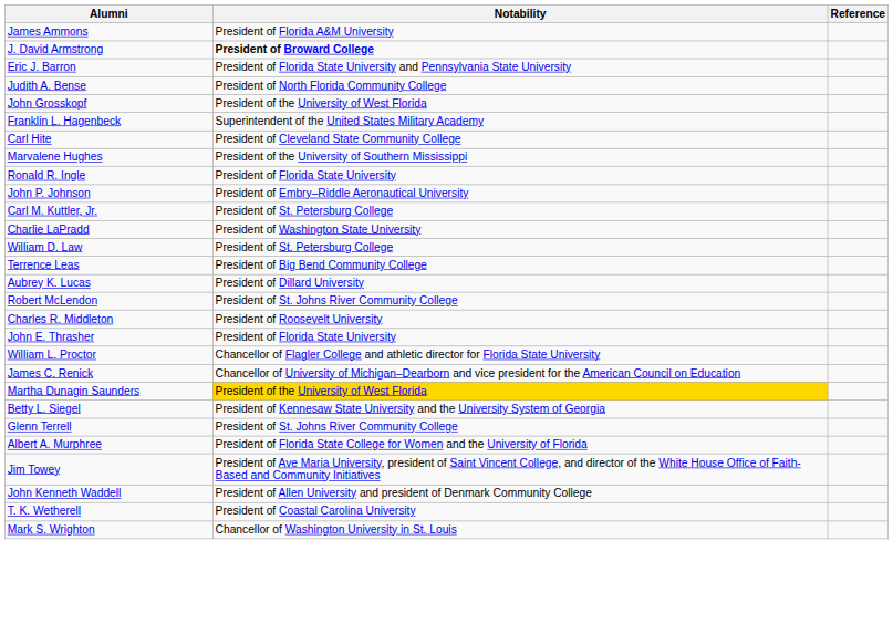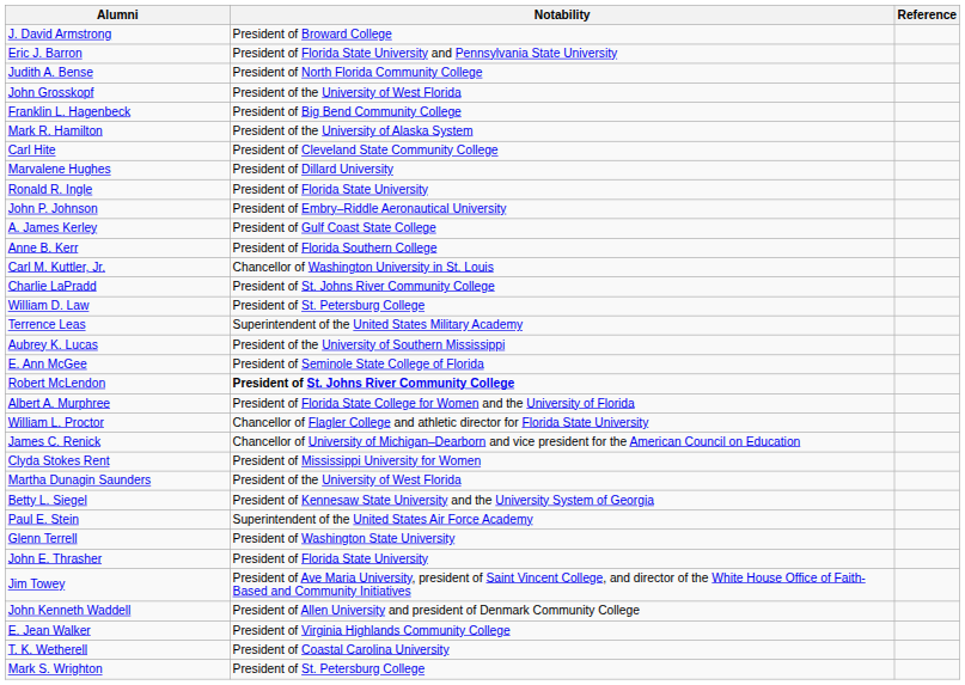 <table class="wikitable vertical-align-top">
 <tr>
 <th style="width:25%;">Alumni</th>
 <th style="width:75%;">Notability</th>
 <th style="width:*;" class="unsortable">Reference</th>
 </tr>
 <tr>
-<td><a href='#'>James Ammons</a></td>
-<td>President of <a href='#'>Florida A&M University</a></td>
-<td></td>
-</tr>
-<tr>
 <td><a href='#'>J. David Armstrong</a></td>
-<td><strong>President of <a href='#'>Broward College</a></strong></td>
+<td>President of <a href='#'>Broward College</a></td>
 <td></td>
 </tr>
 <tr>
 <td><a href='#'>Eric J. Barron</a></td>
 <td>President of <a href='#'>Florida State University</a> and <a href='#'>Pennsylvania State University</a></td>
 <td></td>
 </tr>
 <tr>
 <td><a href='#'>Judith A. Bense</a></td>
 <td>President of <a href='#'>North Florida Community College</a></td>
 <td></td>
 </tr>
 <tr>
 <td><a href='#'>John Grosskopf</a></td>
 <td>President of the <a href='#'>University of West Florida</a></td>
 <td></td>
 </tr>
 <tr>
 <td><a href='#'>Franklin L. Hagenbeck</a></td>
-<td>Superintendent of the <a href='#'>United States Military Academy</a></td>
+<td>President of <a href='#'>Big Bend Community College</a></td>
+<td></td>
+</tr>
+<tr>
+<td><a href='#'>Mark R. Hamilton</a></td>
+<td>President of the <a href='#'>University of Alaska System</a></td>
 <td></td>
 </tr>
 <tr>
 <td><a href='#'>Carl Hite</a></td>
 <td>President of <a href='#'>Cleveland State Community College</a></td>
 <td></td>
 </tr>
 <tr>
 <td><a href='#'>Marvalene Hughes</a></td>
-<td>President of the <a href='#'>University of Southern Mississippi</a></td>
+<td>President of <a href='#'>Dillard University</a></td>
 <td></td>
 </tr>
 <tr>
 <td><a href='#'>Ronald R. Ingle</a></td>
 <td>President of <a href='#'>Florida State University</a></td>
 <td></td>
 </tr>
 <tr>
 <td><a href='#'>John P. Johnson</a></td>
 <td>President of <a href='#'>Embry–Riddle Aeronautical University</a></td>
 <td></td>
 </tr>
 <tr>
+<td><a href='#'>A. James Kerley</a></td>
+<td>President of <a href='#'>Gulf Coast State College</a></td>
+<td></td>
+</tr>
+<tr>
+<td><a href='#'>Anne B. Kerr</a></td>
+<td>President of <a href='#'>Florida Southern College</a></td>
+<td></td>
+</tr>
+<tr>
 <td><a href='#'>Carl M. Kuttler, Jr.</a></td>
-<td>President of <a href='#'>St. Petersburg College</a></td>
+<td>Chancellor of <a href='#'>Washington University in St. Louis</a></td>
 <td></td>
 </tr>
 <tr>
 <td><a href='#'>Charlie LaPradd</a></td>
-<td>President of <a href='#'>Washington State University</a></td>
+<td>President of <a href='#'>St. Johns River Community College</a></td>
 <td></td>
 </tr>
 <tr>
 <td><a href='#'>William D. Law</a></td>
 <td>President of <a href='#'>St. Petersburg College</a></td>
 <td></td>
 </tr>
 <tr>
 <td><a href='#'>Terrence Leas</a></td>
-<td>President of <a href='#'>Big Bend Community College</a></td>
+<td>Superintendent of the <a href='#'>United States Military Academy</a></td>
 <td></td>
 </tr>
 <tr>
 <td><a href='#'>Aubrey K. Lucas</a></td>
-<td>President of <a href='#'>Dillard University</a></td>
+<td>President of the <a href='#'>University of Southern Mississippi</a></td>
+<td></td>
+</tr>
+<tr>
+<td><a href='#'>E. Ann McGee</a></td>
+<td>President of <a href='#'>Seminole State College of Florida</a></td>
 <td></td>
 </tr>
 <tr>
 <td><a href='#'>Robert McLendon</a></td>
-<td>President of <a href='#'>St. Johns River Community College</a></td>
+<td><strong>President of <a href='#'>St. Johns River Community College</a></strong></td>
 <td></td>
 </tr>
 <tr>
-<td><a href='#'>Charles R. Middleton</a></td>
-<td>President of <a href='#'>Roosevelt University</a></td>
-<td></td>
-</tr>
-<tr>
-<td><a href='#'>John E. Thrasher</a></td>
-<td>President of <a href='#'>Florida State University</a></td>
+<td><a href='#'>Albert A. Murphree</a></td>
+<td>President of <a href='#'>Florida State College for Women</a> and the <a href='#'>University of Florida</a></td>
 <td></td>
 </tr>
 <tr>
 <td><a href='#'>William L. Proctor</a></td>
 <td>Chancellor of <a href='#'>Flagler College</a> and athletic director for <a href='#'>Florida State University</a></td>
 <td></td>
 </tr>
 <tr>
 <td><a href='#'>James C. Renick</a></td>
 <td>Chancellor of <a href='#'>University of Michigan–Dearborn</a> and vice president for the <a href='#'>American Council on Education</a></td>
 <td></td>
 </tr>
 <tr>
+<td><a href='#'>Clyda Stokes Rent</a></td>
+<td>President of <a href='#'>Mississippi University for Women</a></td>
+<td></td>
+</tr>
+<tr>
 <td><a href='#'>Martha Dunagin Saunders</a></td>
-<td style="background: gold;">President of the <a href='#'>University of West Florida</a></td>
+<td>President of the <a href='#'>University of West Florida</a></td>
 <td></td>
 </tr>
 <tr>
 <td><a href='#'>Betty L. Siegel</a></td>
 <td>President of <a href='#'>Kennesaw State University</a> and the <a href='#'>University System of Georgia</a></td>
 <td></td>
 </tr>
 <tr>
-<td><a href='#'>Glenn Terrell</a></td>
-<td>President of <a href='#'>St. Johns River Community College</a></td>
+<td><a href='#'>Paul E. Stein</a></td>
+<td>Superintendent of the <a href='#'>United States Air Force Academy</a></td>
 <td></td>
 </tr>
 <tr>
-<td><a href='#'>Albert A. Murphree</a></td>
-<td>President of <a href='#'>Florida State College for Women</a> and the <a href='#'>University of Florida</a></td>
+<td><a href='#'>Glenn Terrell</a></td>
+<td>President of <a href='#'>Washington State University</a></td>
+<td></td>
+</tr>
+<tr>
+<td><a href='#'>John E. Thrasher</a></td>
+<td>President of <a href='#'>Florida State University</a></td>
 <td></td>
 </tr>
 <tr>
 <td><a href='#'>Jim Towey</a></td>
 <td>President of <a href='#'>Ave Maria University</a>, president of <a href='#'>Saint Vincent College</a>, and director of the <a href='#'>White House Office of Faith-Based and Community Initiatives</a></td>
 <td></td>
 </tr>
 <tr>
 <td><a href='#'>John Kenneth Waddell</a></td>
 <td>President of <a href='#'>Allen University</a> and president of Denmark Community College</td>
 <td></td>
 </tr>
 <tr>
+<td><a href='#'>E. Jean Walker</a></td>
+<td>President of <a href='#'>Virginia Highlands Community College</a></td>
+<td></td>
+</tr>
+<tr>
 <td><a href='#'>T. K. Wetherell</a></td>
 <td>President of <a href='#'>Coastal Carolina University</a></td>
 <td></td>
 </tr>
 <tr>
 <td><a href='#'>Mark S. Wrighton</a></td>
-<td>Chancellor of <a href='#'>Washington University in St. Louis</a></td>
+<td>President of <a href='#'>St. Petersburg College</a></td>
 <td></td>
 </tr>
 </table>
